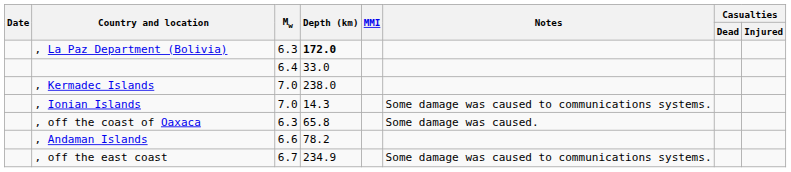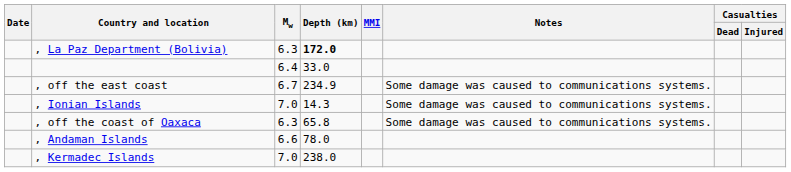 <table class="wikitable sortable sort-under" style="border:1px black; margin-left:1em;">
 <tr>
 <th rowspan="2"><small>Date</small></th>
 <th rowspan="2" style="width: 280px"><small>Country and location</small></th>
 <th rowspan="2"><small>M<sub>w</sub></small></th>
 <th rowspan="2"><small>Depth (km)</small></th>
 <th rowspan="2"><small><a href='#'>MMI</a></small></th>
 <th rowspan="2" class="unsortable"><small>Notes</small></th>
 <th colspan="2"><small>Casualties</small></th>
 </tr>
 <tr>
 <th><small>Dead</small></th>
 <th><small>Injured</small></th>
 </tr>
 <tr>
 <td></td>
 <td>, <a href='#'>La Paz Department (Bolivia)</a></td>
 <td>6.3</td>
 <td><strong>172.0</strong></td>
 <td></td>
 <td></td>
 <td></td>
 <td></td>
 </tr>
 <tr>
 <td></td>
 <td></td>
 <td>6.4</td>
 <td>33.0</td>
 <td></td>
 <td></td>
 <td></td>
 <td></td>
 </tr>
 <tr>
 <td></td>
-<td>, <a href='#'>Kermadec Islands</a></td>
-<td>7.0</td>
-<td>238.0</td>
+<td>, off the east coast</td>
+<td>6.7</td>
+<td>234.9</td>
 <td></td>
-<td></td>
+<td>Some damage was caused to communications systems.</td>
 <td></td>
 <td></td>
 </tr>
 <tr>
 <td></td>
 <td>, <a href='#'>Ionian Islands</a></td>
 <td>7.0</td>
 <td>14.3</td>
 <td></td>
 <td>Some damage was caused to communications systems.</td>
 <td></td>
 <td></td>
 </tr>
 <tr>
 <td></td>
 <td>, off the coast of <a href='#'>Oaxaca</a></td>
 <td>6.3</td>
 <td>65.8</td>
 <td></td>
-<td>Some damage was caused.</td>
+<td>Some damage was caused to communications systems.</td>
 <td></td>
 <td></td>
 </tr>
 <tr>
 <td></td>
 <td>, <a href='#'>Andaman Islands</a></td>
 <td>6.6</td>
-<td>78.2</td>
+<td>78.0</td>
 <td></td>
 <td></td>
 <td></td>
 <td></td>
 </tr>
 <tr>
 <td></td>
-<td>, off the east coast</td>
-<td>6.7</td>
-<td>234.9</td>
+<td>, <a href='#'>Kermadec Islands</a></td>
+<td>7.0</td>
+<td>238.0</td>
 <td></td>
-<td>Some damage was caused to communications systems.</td>
+<td></td>
 <td></td>
 <td></td>
 </tr>
 </table>
